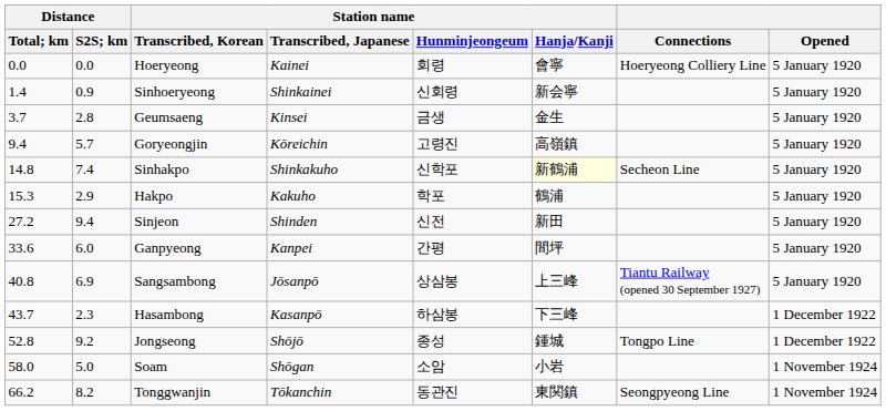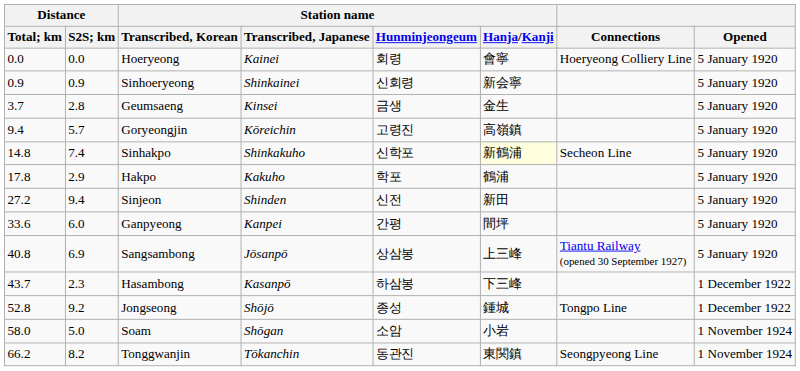 <table class="wikitable" style="font-size:90%;">
 <tr>
 <th colspan="2">Distance</th>
 <th colspan="4">Station name</th>
 <th colspan="3"></th>
 </tr>
 <tr>
 <th>Total; km</th>
 <th>S2S; km</th>
 <th>Transcribed, Korean</th>
 <th>Transcribed, Japanese</th>
 <th><a href='#'>Hunminjeongeum</a></th>
 <th><a href='#'>Hanja</a>/<a href='#'>Kanji</a></th>
 <th>Connections</th>
 <th>Opened</th>
 </tr>
 <tr>
 <td>0.0</td>
 <td>0.0</td>
 <td>Hoeryeong</td>
 <td><em>Kainei</em></td>
 <td>회령</td>
 <td>會寧</td>
 <td>Hoeryeong Colliery Line</td>
 <td>5 January 1920</td>
 </tr>
 <tr>
-<td>1.4</td>
+<td>0.9</td>
 <td>0.9</td>
 <td>Sinhoeryeong</td>
 <td><em>Shinkainei</em></td>
 <td>신회령</td>
 <td>新会寧</td>
 <td></td>
 <td>5 January 1920</td>
 </tr>
 <tr>
 <td>3.7</td>
 <td>2.8</td>
 <td>Geumsaeng</td>
 <td><em>Kinsei</em></td>
 <td>금생</td>
 <td>金生</td>
 <td></td>
 <td>5 January 1920</td>
 </tr>
 <tr>
 <td>9.4</td>
 <td>5.7</td>
 <td>Goryeongjin</td>
 <td><em>Kōreichin</em></td>
 <td>고령진</td>
 <td>高嶺鎮</td>
 <td></td>
 <td>5 January 1920</td>
 </tr>
 <tr>
 <td>14.8</td>
 <td>7.4</td>
 <td>Sinhakpo</td>
 <td><em>Shinkakuho</em></td>
 <td>신학포</td>
 <td style="background: lightyellow;">新鶴浦</td>
 <td>Secheon Line</td>
 <td>5 January 1920</td>
 </tr>
 <tr>
-<td>15.3</td>
+<td>17.8</td>
 <td>2.9</td>
 <td>Hakpo</td>
 <td><em>Kakuho</em></td>
 <td>학포</td>
 <td>鶴浦</td>
 <td></td>
 <td>5 January 1920</td>
 </tr>
 <tr>
 <td>27.2</td>
 <td>9.4</td>
 <td>Sinjeon</td>
 <td><em>Shinden</em></td>
 <td>신전</td>
 <td>新田</td>
 <td></td>
 <td>5 January 1920</td>
 </tr>
 <tr>
 <td>33.6</td>
 <td>6.0</td>
 <td>Ganpyeong</td>
 <td><em>Kanpei</em></td>
 <td>간평</td>
 <td>間坪</td>
 <td></td>
 <td>5 January 1920</td>
 </tr>
 <tr>
 <td>40.8</td>
 <td>6.9</td>
 <td>Sangsambong</td>
 <td><em>Jōsanpō</em></td>
 <td>상삼봉</td>
 <td>上三峰</td>
 <td><a href='#'>Tiantu Railway</a><br><small>(opened 30 September 1927)</small></td>
 <td>5 January 1920</td>
 </tr>
 <tr>
 <td>43.7</td>
 <td>2.3</td>
 <td>Hasambong</td>
 <td><em>Kasanpō</em></td>
 <td>하삼봉</td>
 <td>下三峰</td>
 <td></td>
 <td>1 December 1922</td>
 </tr>
 <tr>
 <td>52.8</td>
 <td>9.2</td>
 <td>Jongseong</td>
 <td><em>Shōjō</em></td>
 <td>종성</td>
 <td>鍾城</td>
 <td>Tongpo Line</td>
 <td>1 December 1922</td>
 </tr>
 <tr>
 <td>58.0</td>
 <td>5.0</td>
 <td>Soam</td>
 <td><em>Shōgan</em></td>
 <td>소암</td>
 <td>小岩</td>
 <td></td>
 <td>1 November 1924</td>
 </tr>
 <tr>
 <td>66.2</td>
 <td>8.2</td>
 <td>Tonggwanjin</td>
 <td><em>Tōkanchin</em></td>
 <td>동관진</td>
 <td>東関鎮</td>
 <td>Seongpyeong Line</td>
 <td>1 November 1924</td>
 </tr>
 </table>
